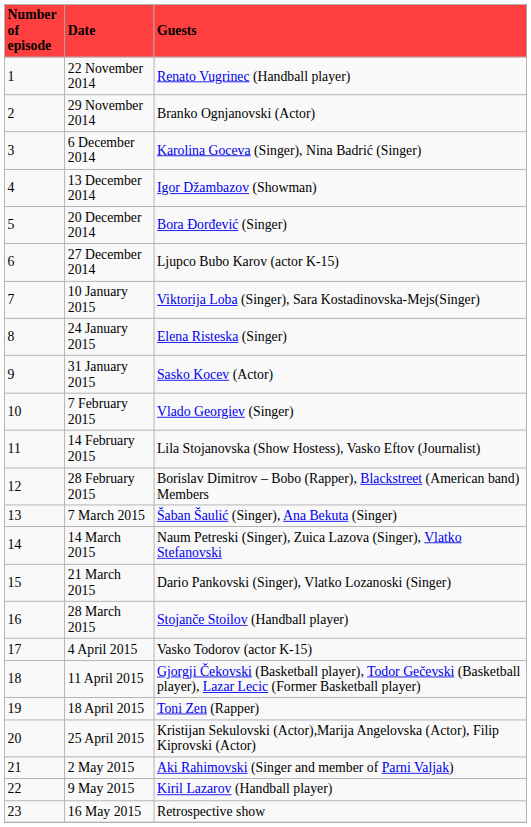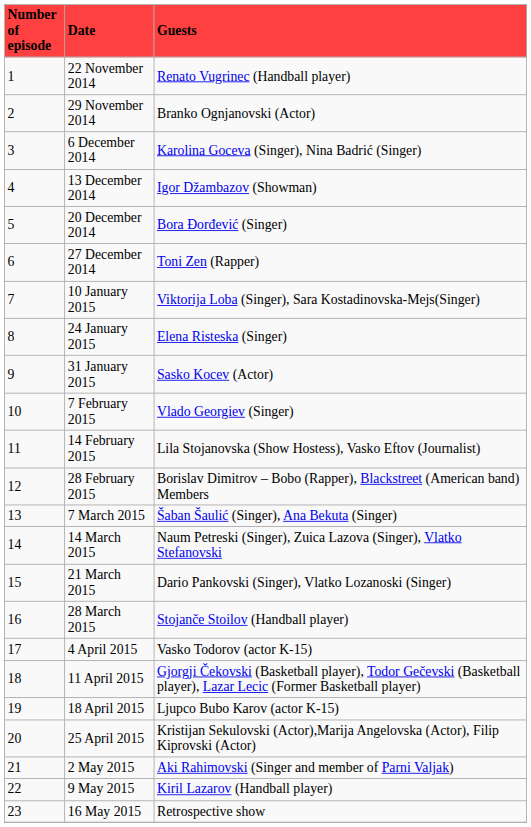 <table class="wikitable" align="center">
 <tr bgcolor="#FF4040">
 <td><strong>Number<br>of episode</strong></td>
 <td><strong>Date</strong></td>
 <td><strong>Guests</strong></td>
 </tr>
 <tr>
 <td>1</td>
 <td>22 November 2014</td>
 <td><a href='#'>Renato Vugrinec</a> (Handball player)</td>
 </tr>
 <tr>
 <td>2</td>
 <td>29 November 2014</td>
 <td>Branko Ognjanovski (Actor)</td>
 </tr>
 <tr>
 <td>3</td>
 <td>6 December 2014</td>
 <td><a href='#'>Karolina Goceva</a> (Singer), Nina Badrić (Singer)</td>
 </tr>
 <tr>
 <td>4</td>
 <td>13 December 2014</td>
 <td><a href='#'>Igor Džambazov</a> (Showman)</td>
 </tr>
 <tr>
 <td>5</td>
 <td>20 December 2014</td>
 <td><a href='#'>Bora Đorđević</a> (Singer)</td>
 </tr>
 <tr>
 <td>6</td>
 <td>27 December 2014</td>
-<td>Ljupco Bubo Karov (actor K-15)</td>
+<td><a href='#'>Toni Zen</a> (Rapper)</td>
 </tr>
 <tr>
 <td>7</td>
 <td>10 January 2015</td>
 <td><a href='#'>Viktorija Loba</a> (Singer), Sara Kostadinovska-Mejs(Singer)</td>
 </tr>
 <tr>
 <td>8</td>
 <td>24 January 2015</td>
 <td><a href='#'>Elena Risteska</a> (Singer)</td>
 </tr>
 <tr>
 <td>9</td>
 <td>31 January 2015</td>
 <td><a href='#'>Sasko Kocev</a> (Actor)</td>
 </tr>
 <tr>
 <td>10</td>
 <td>7 February 2015</td>
 <td><a href='#'>Vlado Georgiev</a> (Singer)</td>
 </tr>
 <tr>
 <td>11</td>
 <td>14 February 2015</td>
 <td>Lila Stojanovska (Show Hostess), Vasko Eftov (Journalist)</td>
 </tr>
 <tr>
 <td>12</td>
 <td>28 February 2015</td>
 <td>Borislav Dimitrov – Bobo (Rapper), <a href='#'>Blackstreet</a> (American band) Members</td>
 </tr>
 <tr>
 <td>13</td>
 <td>7 March 2015</td>
 <td><a href='#'>Šaban Šaulić</a> (Singer), <a href='#'>Ana Bekuta</a> (Singer)</td>
 </tr>
 <tr>
 <td>14</td>
 <td>14 March 2015</td>
 <td>Naum Petreski (Singer), Zuica Lazova (Singer), <a href='#'>Vlatko Stefanovski</a></td>
 </tr>
 <tr>
 <td>15</td>
 <td>21 March 2015</td>
 <td>Dario Pankovski (Singer), Vlatko Lozanoski (Singer)</td>
 </tr>
 <tr>
 <td>16</td>
 <td>28 March 2015</td>
 <td><a href='#'>Stojanče Stoilov</a>  (Handball player)</td>
 </tr>
 <tr>
 <td>17</td>
 <td>4 April 2015</td>
 <td>Vasko Todorov (actor K-15)</td>
 </tr>
 <tr>
 <td>18</td>
 <td>11 April 2015</td>
 <td><a href='#'>Gjorgji Čekovski</a> (Basketball player), <a href='#'>Todor Gečevski</a> (Basketball player), <a href='#'>Lazar Lecic</a> (Former Basketball player)</td>
 </tr>
 <tr>
 <td>19</td>
 <td>18 April 2015</td>
-<td><a href='#'>Toni Zen</a> (Rapper)</td>
+<td>Ljupco Bubo Karov (actor K-15)</td>
 </tr>
 <tr>
 <td>20</td>
 <td>25 April 2015</td>
 <td>Kristijan Sekulovski (Actor),Marija Angelovska (Actor), Filip Kiprovski (Actor)</td>
 </tr>
 <tr>
 <td>21</td>
 <td>2 May 2015</td>
 <td><a href='#'>Aki Rahimovski</a> (Singer and member of <a href='#'>Parni Valjak</a>)</td>
 </tr>
 <tr>
 <td>22</td>
 <td>9 May 2015</td>
 <td><a href='#'>Kiril Lazarov</a> (Handball player)</td>
 </tr>
 <tr>
 <td>23</td>
 <td>16 May 2015</td>
 <td>Retrospective show</td>
 </tr>
 <tr>
 </tr>
 </table>
